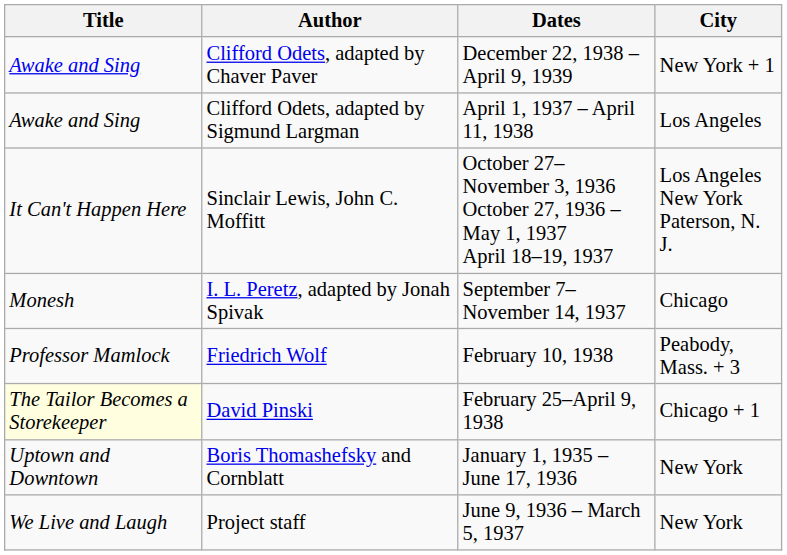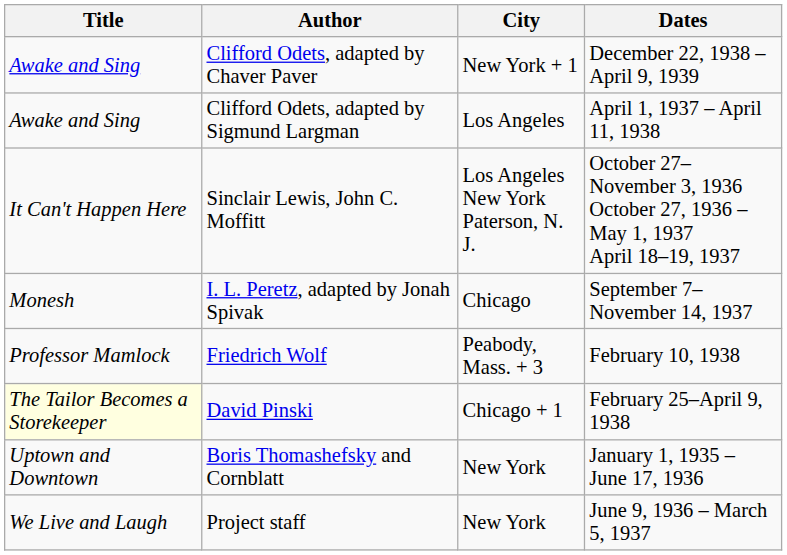 <table class="wikitable">
 <tr>
 <th>Title</th>
 <th>Author</th>
+<th>City</th>
 <th>Dates</th>
-<th>City</th>
 </tr>
 <tr>
 <td><em><a href='#'>Awake and Sing</a></em></td>
 <td><a href='#'>Clifford Odets</a>, adapted by Chaver Paver</td>
+<td>New York + 1</td>
 <td>December 22, 1938 – April 9, 1939</td>
-<td>New York + 1</td>
 </tr>
 <tr>
 <td><em>Awake and Sing</em></td>
 <td>Clifford Odets, adapted by Sigmund Largman</td>
+<td>Los Angeles</td>
 <td>April 1, 1937 – April 11, 1938</td>
-<td>Los Angeles</td>
 </tr>
 <tr>
 <td><em>It Can't Happen Here</em></td>
 <td>Sinclair Lewis, John C. Moffitt</td>
+<td>Los Angeles<br>New York<br>Paterson, N. J.</td>
 <td>October 27–November 3, 1936<br>October 27, 1936 – May 1, 1937<br>April 18–19, 1937</td>
-<td>Los Angeles<br>New York<br>Paterson, N. J.</td>
 </tr>
 <tr>
 <td><em>Monesh</em></td>
 <td><a href='#'>I. L. Peretz</a>, adapted by Jonah Spivak</td>
+<td>Chicago</td>
 <td>September 7–November 14, 1937</td>
-<td>Chicago</td>
 </tr>
 <tr>
 <td><em>Professor Mamlock</em></td>
 <td><a href='#'>Friedrich Wolf</a></td>
+<td>Peabody, Mass. + 3</td>
 <td>February 10, 1938</td>
-<td>Peabody, Mass. + 3</td>
 </tr>
 <tr>
 <td style="background: lightyellow;"><em>The Tailor Becomes a Storekeeper</em></td>
 <td><a href='#'>David Pinski</a></td>
+<td>Chicago + 1</td>
 <td>February 25–April 9, 1938</td>
-<td>Chicago + 1</td>
 </tr>
 <tr>
 <td><em>Uptown and Downtown</em></td>
 <td><a href='#'>Boris Thomashefsky</a> and Cornblatt</td>
+<td>New York</td>
 <td>January 1, 1935 – June 17, 1936</td>
-<td>New York</td>
 </tr>
 <tr>
 <td><em>We Live and Laugh</em></td>
 <td>Project staff</td>
+<td>New York</td>
 <td>June 9, 1936 – March 5, 1937</td>
-<td>New York</td>
 </tr>
 </table>
